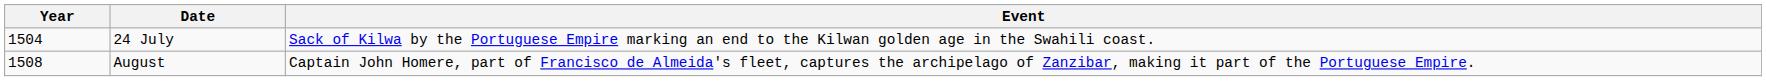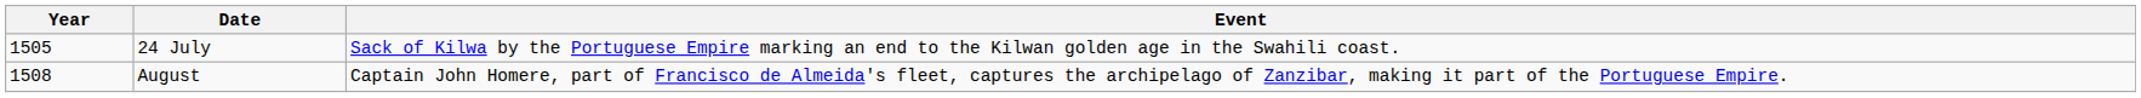 <table class="wikitable" width="100%">
 <tr>
 <th style="width:6%">Year</th>
 <th style="width:10%">Date</th>
 <th>Event</th>
 </tr>
 <tr>
-<td>1504</td>
+<td>1505</td>
 <td>24 July</td>
 <td><a href='#'>Sack of Kilwa</a> by the <a href='#'>Portuguese Empire</a> marking an end to the Kilwan golden age in the Swahili coast. </td>
 </tr>
 <tr>
 <td>1508</td>
 <td>August</td>
 <td>Captain John Homere, part of <a href='#'>Francisco de Almeida</a>'s fleet, captures the archipelago of <a href='#'>Zanzibar</a>, making it part of the <a href='#'>Portuguese Empire</a>.</td>
 </tr>
 </table>
